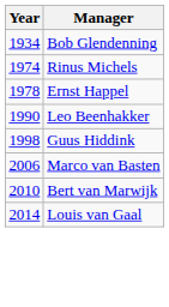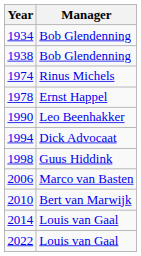 <table class="wikitable">
 <tr>
 <th>Year</th>
 <th>Manager</th>
 </tr>
 <tr>
 <td align=center><a href='#'>1934</a></td>
+<td> <a href='#'>Bob Glendenning</a></td>
+</tr>
+<tr>
+<td align=center><a href='#'>1938</a></td>
 <td> <a href='#'>Bob Glendenning</a></td>
 </tr>
 <tr>
 <td align=center><a href='#'>1974</a></td>
 <td> <a href='#'>Rinus Michels</a></td>
 </tr>
 <tr>
 <td align=center><a href='#'>1978</a></td>
 <td> <a href='#'>Ernst Happel</a></td>
 </tr>
 <tr>
 <td align=center><a href='#'>1990</a></td>
 <td> <a href='#'>Leo Beenhakker</a></td>
+</tr>
+<tr>
+<td align=center><a href='#'>1994</a></td>
+<td> <a href='#'>Dick Advocaat</a></td>
 </tr>
 <tr>
 <td align=center><a href='#'>1998</a></td>
 <td> <a href='#'>Guus Hiddink</a></td>
 </tr>
 <tr>
 <td align=center><a href='#'>2006</a></td>
 <td> <a href='#'>Marco van Basten</a></td>
 </tr>
 <tr>
 <td align=center><a href='#'>2010</a></td>
 <td> <a href='#'>Bert van Marwijk</a></td>
 </tr>
 <tr>
 <td align=center><a href='#'>2014</a></td>
 <td> <a href='#'>Louis van Gaal</a></td>
 </tr>
+<tr>
+<td align=center><a href='#'>2022</a></td>
+<td> <a href='#'>Louis van Gaal</a></td>
+</tr>
 </table>
